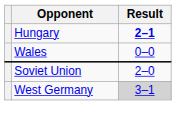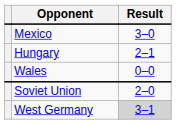 <table class="wikitable plainrowheaders" style="text-align:center;margin-left:1em;float:right;clear:right;min-width:226px">
 <tr>
 <th scope="col"></th>
 <th scope="col">Opponent</th>
 <th scope="col">Result</th>
 </tr>
+<tr style="border-top:2px solid black">
+<th scope="row" style="text-align:center"></th>
+<td align="left"><a href='#'>Mexico</a></td>
+<td><a href='#'>3–0</a></td>
+</tr>
 <tr>
 <th scope="row" style="text-align:center"></th>
 <td align="left"><a href='#'>Hungary</a></td>
-<td><strong><a href='#'>2–1</a></strong></td>
+<td><a href='#'>2–1</a></td>
 </tr>
 <tr>
 <th scope="row" style="text-align:center"></th>
 <td align="left"><a href='#'>Wales</a></td>
 <td><a href='#'>0–0</a></td>
 </tr>
 <tr style="border-top:2px solid black">
 <th scope="row" style="text-align:center"></th>
 <td align="left"><a href='#'>Soviet Union</a></td>
 <td><a href='#'>2–0</a></td>
 </tr>
 <tr>
 <th scope="row" style="text-align:center"></th>
 <td align="left"><a href='#'>West Germany</a></td>
 <td style="background: lightgrey;"><a href='#'>3–1</a></td>
 </tr>
 </table>
